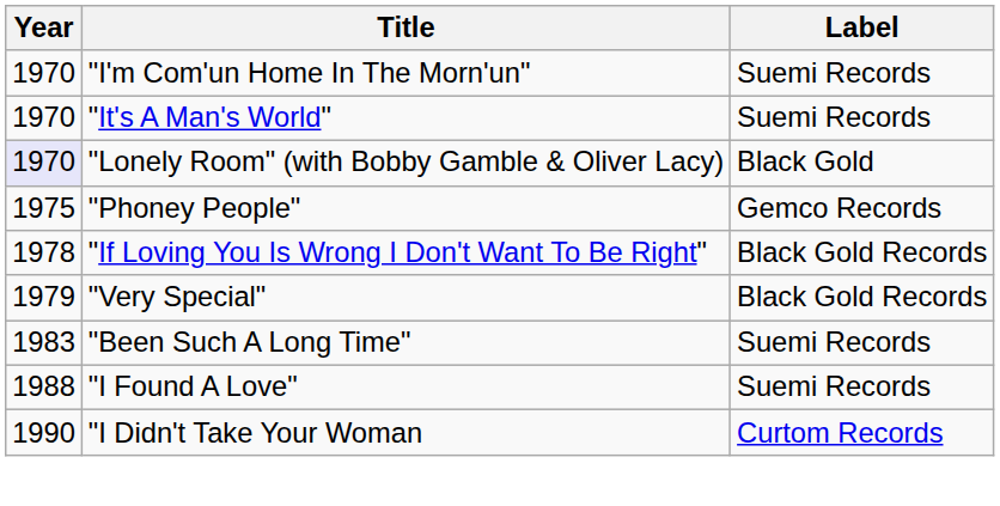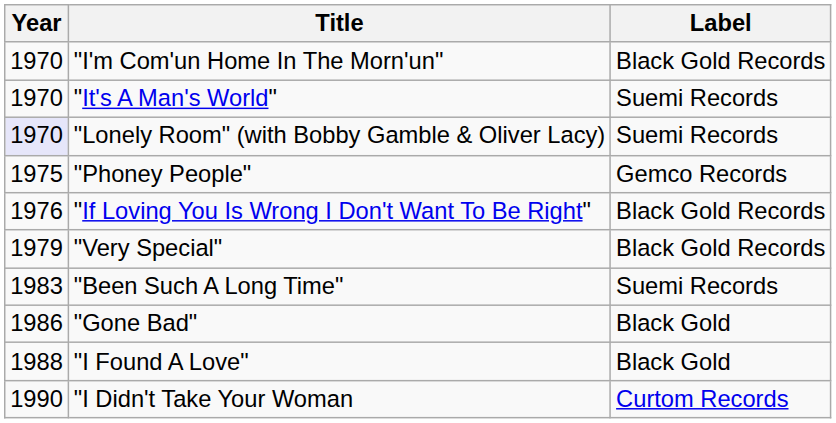 <table class="sortable wikitable">
 <tr>
 <th>Year</th>
 <th>Title</th>
 <th>Label</th>
 </tr>
 <tr>
 <td>1970</td>
 <td>"I'm Com'un Home In The Morn'un"</td>
-<td>Suemi Records</td>
+<td>Black Gold Records</td>
 </tr>
 <tr>
 <td>1970</td>
 <td>"<a href='#'>It's A Man's World</a>"</td>
 <td>Suemi Records</td>
 </tr>
 <tr>
 <td style="background: lavender;">1970</td>
 <td>"Lonely Room" (with Bobby Gamble & Oliver Lacy)</td>
-<td>Black Gold</td>
+<td>Suemi Records</td>
 </tr>
 <tr>
 <td>1975</td>
 <td>"Phoney People"</td>
 <td>Gemco Records</td>
 </tr>
 <tr>
-<td>1978</td>
+<td>1976</td>
 <td>"<a href='#'>If Loving You Is Wrong I Don't Want To Be Right</a>"</td>
 <td>Black Gold Records</td>
 </tr>
 <tr>
 <td>1979</td>
 <td>"Very Special"</td>
 <td>Black Gold Records</td>
 </tr>
 <tr>
 <td>1983</td>
 <td>"Been Such A Long Time"</td>
 <td>Suemi Records</td>
 </tr>
 <tr>
+<td>1986</td>
+<td>"Gone Bad"</td>
+<td>Black Gold</td>
+</tr>
+<tr>
 <td>1988</td>
 <td>"I Found A Love"</td>
-<td>Suemi Records</td>
+<td>Black Gold</td>
 </tr>
 <tr>
 <td>1990</td>
 <td>"I Didn't Take Your Woman</td>
 <td><a href='#'>Curtom Records</a></td>
 </tr>
 </table>
